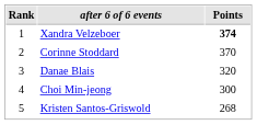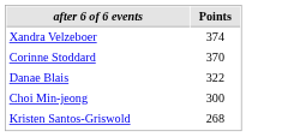 <table cellspacing="1" cellpadding="3" style="border:1px solid #AAAAAA;font-size:86%">
 <tr style="background-color: #E4E4E4;">
-<th style="border-bottom:1px solid #AAAAAA; width: 10px;">Rank</th>
 <th style="border-bottom:1px solid #AAAAAA; width: 200px;"><em>after 6 of 6 events</em></th>
 <th style="border-bottom:1px solid #AAAAAA; width: 50px;">Points</th>
 </tr>
 <tr>
-<td align=center>1</td>
 <td> <a href='#'>Xandra Velzeboer</a></td>
-<td align=center><strong>374</strong></td>
+<td align=center>374</td>
 </tr>
 <tr>
-<td align=center>2</td>
 <td> <a href='#'>Corinne Stoddard</a></td>
 <td align=center>370</td>
 </tr>
 <tr>
-<td align=center>3</td>
 <td> <a href='#'>Danae Blais</a></td>
-<td align=center>320</td>
+<td align=center>322</td>
 </tr>
 <tr>
-<td align=center>4</td>
 <td> <a href='#'>Choi Min-jeong</a></td>
 <td align=center>300</td>
 </tr>
 <tr>
-<td align=center>5</td>
 <td> <a href='#'>Kristen Santos-Griswold</a></td>
 <td align=center>268</td>
 </tr>
 </table>
